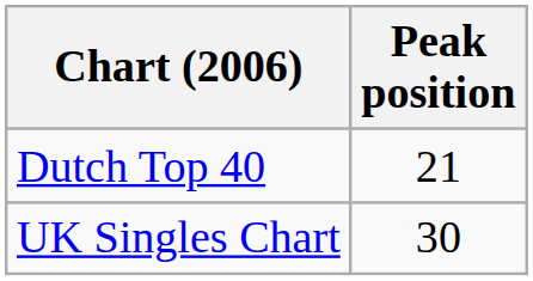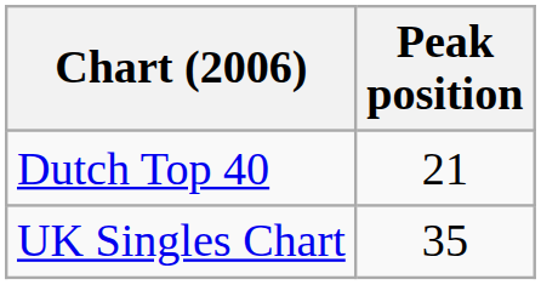 <table class="wikitable">
 <tr>
 <th style="text-align:center;">Chart (2006)</th>
 <th style="text-align:center;">Peak<br>position</th>
 </tr>
 <tr>
 <td align="left"><a href='#'>Dutch Top 40</a></td>
 <td style="text-align:center;">21</td>
 </tr>
 <tr>
 <td align="left"><a href='#'>UK Singles Chart</a></td>
-<td style="text-align:center;">30</td>
+<td style="text-align:center;">35</td>
 </tr>
 </table>
